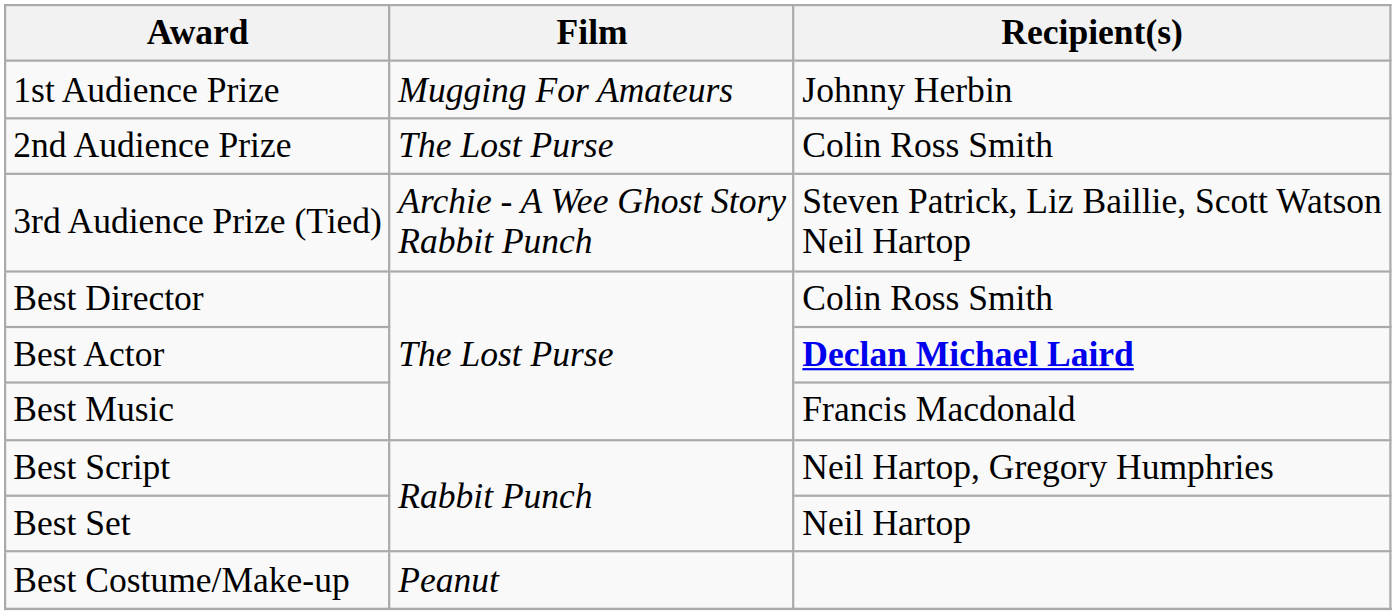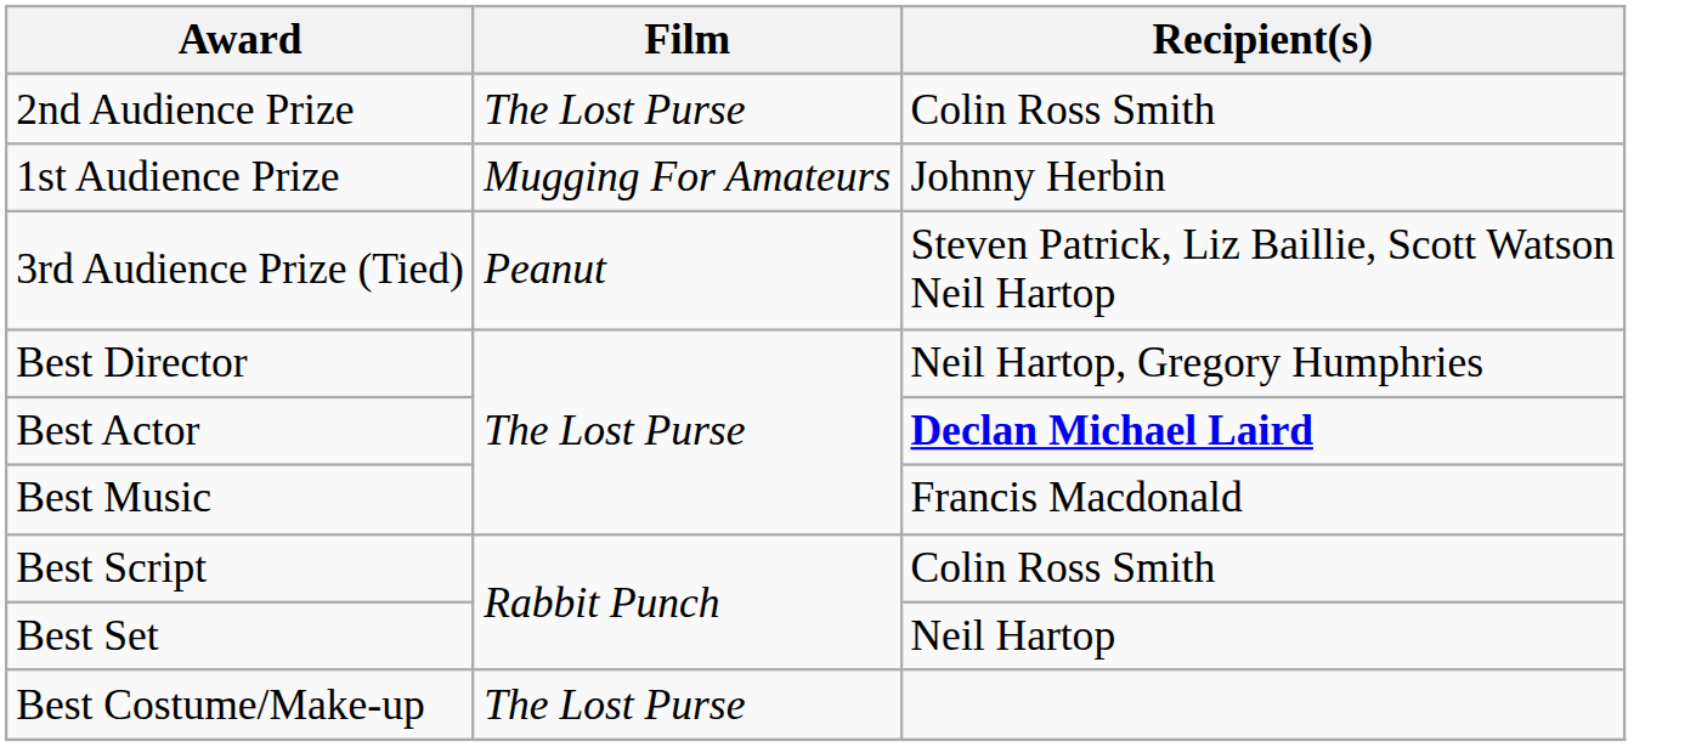 <table class="wikitable">
 <tr>
 <th>Award</th>
 <th>Film</th>
 <th>Recipient(s)</th>
 </tr>
 <tr>
+<td>2nd Audience Prize</td>
+<td><em>The Lost Purse</em></td>
+<td>Colin Ross Smith</td>
+</tr>
+<tr>
 <td>1st Audience Prize</td>
 <td><em>Mugging For Amateurs</em></td>
 <td>Johnny Herbin</td>
 </tr>
 <tr>
-<td>2nd Audience Prize</td>
-<td><em>The Lost Purse</em></td>
-<td>Colin Ross Smith</td>
-</tr>
-<tr>
 <td>3rd Audience Prize (Tied)</td>
-<td><em>Archie - A Wee Ghost Story</em><br><em>Rabbit Punch</em></td>
+<td><em>Peanut</em></td>
 <td>Steven Patrick, Liz Baillie, Scott Watson<br>Neil Hartop</td>
 </tr>
 <tr>
 <td>Best Director</td>
 <td rowspan="3"><em>The Lost Purse</em></td>
-<td>Colin Ross Smith</td>
+<td>Neil Hartop, Gregory Humphries</td>
 </tr>
 <tr>
 <td>Best Actor</td>
 <td><strong><a href='#'>Declan Michael Laird</a></strong></td>
 </tr>
 <tr>
 <td>Best Music</td>
 <td>Francis Macdonald</td>
 </tr>
 <tr>
 <td>Best Script</td>
 <td rowspan="2"><em>Rabbit Punch</em></td>
-<td>Neil Hartop, Gregory Humphries</td>
+<td>Colin Ross Smith</td>
 </tr>
 <tr>
 <td>Best Set</td>
 <td>Neil Hartop</td>
 </tr>
 <tr>
 <td>Best Costume/Make-up</td>
-<td><em>Peanut</em></td>
+<td><em>The Lost Purse</em></td>
 <td></td>
 </tr>
 <tr>
 </tr>
 </table>
